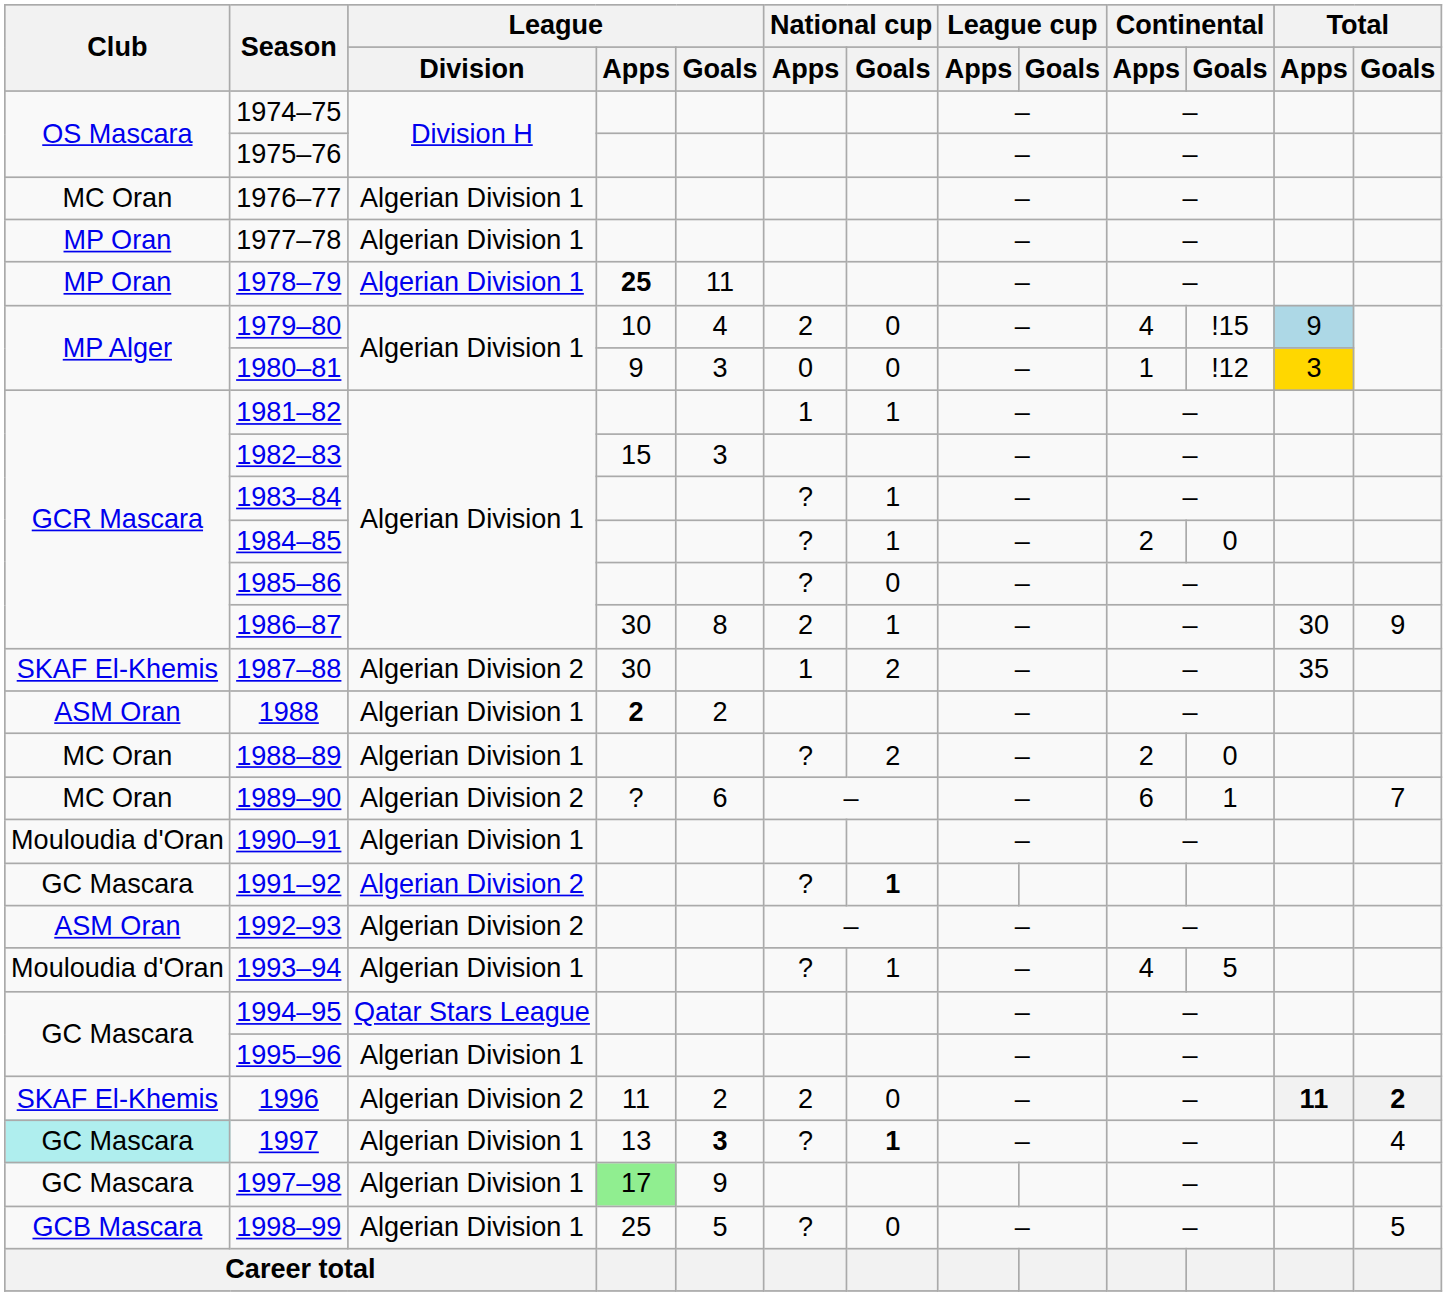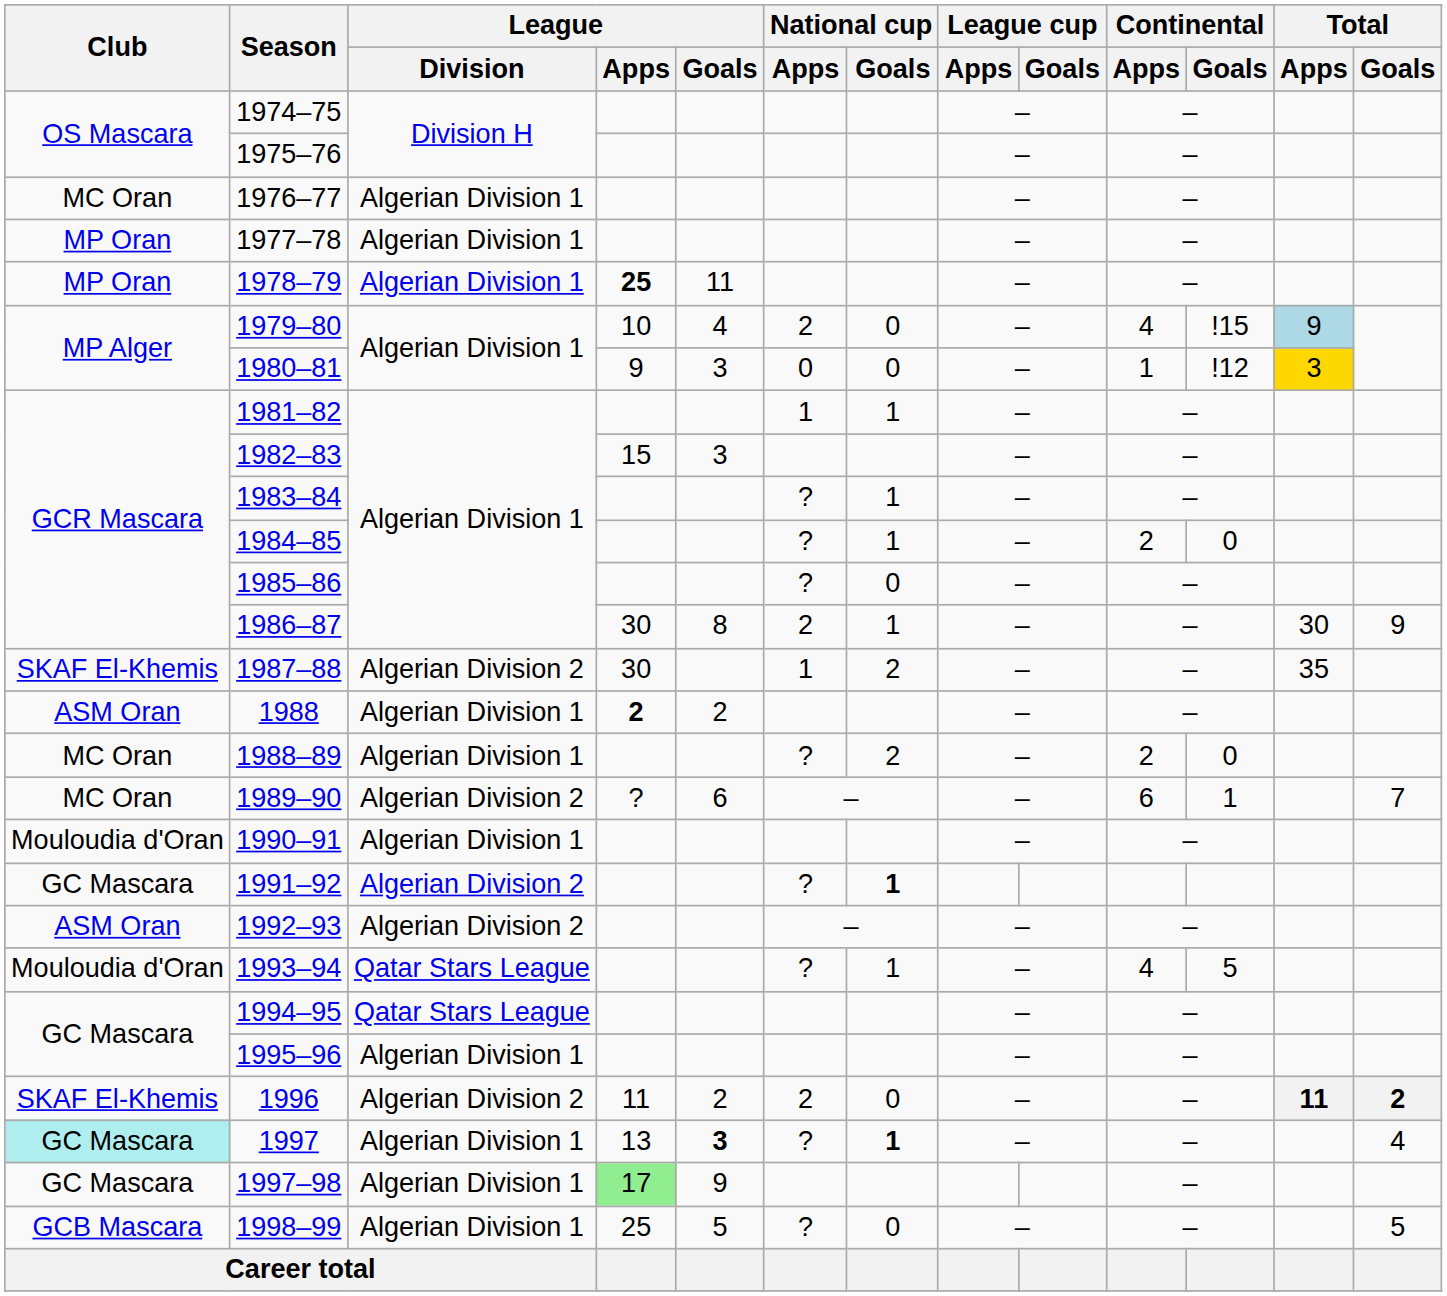 <table class="wikitable" style="text-align:center">
 <tr>
 <th rowspan="2">Club</th>
 <th rowspan="2">Season</th>
 <th colspan="3">League</th>
 <th colspan="2">National cup</th>
 <th colspan="2">League cup</th>
 <th colspan="2">Continental</th>
 <th colspan="2">Total</th>
 </tr>
 <tr>
 <th>Division</th>
 <th>Apps</th>
 <th>Goals</th>
 <th>Apps</th>
 <th>Goals</th>
 <th>Apps</th>
 <th>Goals</th>
 <th>Apps</th>
 <th>Goals</th>
 <th>Apps</th>
 <th>Goals</th>
 </tr>
 <tr>
 <td rowspan="2"><a href='#'>OS Mascara</a></td>
 <td>1974–75</td>
 <td rowspan="2"><a href='#'>Division H</a></td>
 <td></td>
 <td></td>
 <td></td>
 <td></td>
 <td colspan="2">–</td>
 <td colspan="2">–</td>
 <td></td>
 <td></td>
 </tr>
 <tr>
 <td>1975–76</td>
 <td></td>
 <td></td>
 <td></td>
 <td></td>
 <td colspan="2">–</td>
 <td colspan="2">–</td>
 <td></td>
 <td></td>
 </tr>
 <tr>
 <td>MC Oran</td>
 <td>1976–77</td>
 <td>Algerian Division 1</td>
 <td></td>
 <td></td>
 <td></td>
 <td></td>
 <td colspan="2">–</td>
 <td colspan="2">–</td>
 <td></td>
 <td></td>
 </tr>
 <tr>
 <td><a href='#'>MP Oran</a></td>
 <td>1977–78</td>
 <td>Algerian Division 1</td>
 <td></td>
 <td></td>
 <td></td>
 <td></td>
 <td colspan="2">–</td>
 <td colspan="2">–</td>
 <td></td>
 <td></td>
 </tr>
 <tr>
 <td><a href='#'>MP Oran</a></td>
 <td><a href='#'>1978–79</a></td>
 <td><a href='#'>Algerian Division 1</a></td>
 <td><strong>25</strong></td>
 <td>11</td>
 <td></td>
 <td></td>
 <td colspan="2">–</td>
 <td colspan="2">–</td>
 <td></td>
 <td></td>
 </tr>
 <tr>
 <td rowspan="2"><a href='#'>MP Alger</a></td>
 <td><a href='#'>1979–80</a></td>
 <td rowspan="2">Algerian Division 1</td>
 <td>10</td>
 <td>4</td>
 <td>2</td>
 <td>0</td>
 <td colspan="2">–</td>
 <td>4</td>
 <td 4>!15</td>
 <td style="background: lightblue;">9</td>
 </tr>
 <tr>
 <td><a href='#'>1980–81</a></td>
 <td>9</td>
 <td>3</td>
 <td>0</td>
 <td>0</td>
 <td colspan="2">–</td>
 <td>1</td>
 <td 0>!12</td>
 <td style="background: gold;">3</td>
 </tr>
 <tr>
 <td rowspan="6"><a href='#'>GCR Mascara</a></td>
 <td><a href='#'>1981–82</a></td>
 <td rowspan="6">Algerian Division 1</td>
 <td></td>
 <td></td>
 <td>1</td>
 <td>1</td>
 <td colspan="2">–</td>
 <td colspan="2">–</td>
 <td></td>
 <td></td>
 </tr>
 <tr>
 <td><a href='#'>1982–83</a></td>
 <td>15</td>
 <td>3</td>
 <td></td>
 <td></td>
 <td colspan="2">–</td>
 <td colspan="2">–</td>
 <td></td>
 <td></td>
 </tr>
 <tr>
 <td><a href='#'>1983–84</a></td>
 <td></td>
 <td></td>
 <td>?</td>
 <td>1</td>
 <td colspan="2">–</td>
 <td colspan="2">–</td>
 <td></td>
 <td></td>
 </tr>
 <tr>
 <td><a href='#'>1984–85</a></td>
 <td></td>
 <td></td>
 <td>?</td>
 <td>1</td>
 <td colspan="2">–</td>
 <td>2</td>
 <td>0</td>
 <td></td>
 <td></td>
 </tr>
 <tr>
 <td><a href='#'>1985–86</a></td>
 <td></td>
 <td></td>
 <td>?</td>
 <td>0</td>
 <td colspan="2">–</td>
 <td colspan="2">–</td>
 <td></td>
 <td></td>
 </tr>
 <tr>
 <td><a href='#'>1986–87</a></td>
 <td>30</td>
 <td>8</td>
 <td>2</td>
 <td>1</td>
 <td colspan="2">–</td>
 <td colspan="2">–</td>
 <td>30</td>
 <td>9</td>
 </tr>
 <tr>
 <td><a href='#'>SKAF El-Khemis</a></td>
 <td><a href='#'>1987–88</a></td>
 <td>Algerian Division 2</td>
 <td>30</td>
 <td></td>
 <td>1</td>
 <td>2</td>
 <td colspan="2">–</td>
 <td colspan="2">–</td>
 <td>35</td>
 <td></td>
 </tr>
 <tr>
 <td><a href='#'>ASM Oran</a></td>
 <td><a href='#'>1988</a></td>
 <td>Algerian Division 1</td>
 <td><strong>2</strong></td>
 <td>2</td>
 <td></td>
 <td></td>
 <td colspan="2">–</td>
 <td colspan="2">–</td>
 <td></td>
 <td></td>
 </tr>
 <tr>
 <td>MC Oran</td>
 <td><a href='#'>1988–89</a></td>
 <td>Algerian Division 1</td>
 <td></td>
 <td></td>
 <td>?</td>
 <td>2</td>
 <td colspan="2">–</td>
 <td>2</td>
 <td>0</td>
 <td></td>
 <td></td>
 </tr>
 <tr>
 <td>MC Oran</td>
 <td><a href='#'>1989–90</a></td>
 <td>Algerian Division 2</td>
 <td>?</td>
 <td>6</td>
 <td colspan="2">–</td>
 <td colspan="2">–</td>
 <td>6</td>
 <td>1</td>
 <td></td>
 <td>7</td>
 </tr>
 <tr>
 <td>Mouloudia d'Oran</td>
 <td><a href='#'>1990–91</a></td>
 <td>Algerian Division 1</td>
 <td></td>
 <td></td>
 <td></td>
 <td></td>
 <td colspan="2">–</td>
 <td colspan="2">–</td>
 <td></td>
 <td></td>
 </tr>
 <tr>
 <td>GC Mascara</td>
 <td><a href='#'>1991–92</a></td>
 <td><a href='#'>Algerian Division 2</a></td>
 <td></td>
 <td></td>
 <td>?</td>
 <td><strong>1</strong></td>
 <td></td>
 <td></td>
 <td></td>
 <td></td>
 <td></td>
 <td></td>
 </tr>
 <tr>
 <td><a href='#'>ASM Oran</a></td>
 <td><a href='#'>1992–93</a></td>
 <td>Algerian Division 2</td>
 <td></td>
 <td></td>
 <td colspan="2">–</td>
 <td colspan="2">–</td>
 <td colspan="2">–</td>
 <td></td>
 <td></td>
 </tr>
 <tr>
 <td>Mouloudia d'Oran</td>
 <td><a href='#'>1993–94</a></td>
-<td>Algerian Division 1</td>
+<td><a href='#'>Qatar Stars League</a></td>
 <td></td>
 <td></td>
 <td>?</td>
 <td>1</td>
 <td colspan="2">–</td>
 <td>4</td>
 <td>5</td>
 <td></td>
 <td></td>
 </tr>
 <tr>
 <td rowspan="2">GC Mascara</td>
 <td><a href='#'>1994–95</a></td>
 <td><a href='#'>Qatar Stars League</a></td>
 <td></td>
 <td></td>
 <td></td>
 <td></td>
 <td colspan="2">–</td>
 <td colspan="2">–</td>
 <td></td>
 <td></td>
 </tr>
 <tr>
 <td><a href='#'>1995–96</a></td>
 <td>Algerian Division 1</td>
 <td></td>
 <td></td>
 <td></td>
 <td></td>
 <td colspan="2">–</td>
 <td colspan="2">–</td>
 <td></td>
 <td></td>
 </tr>
 <tr>
 <td><a href='#'>SKAF El-Khemis</a></td>
 <td><a href='#'>1996</a></td>
 <td>Algerian Division 2</td>
 <td>11</td>
 <td>2</td>
 <td>2</td>
 <td>0</td>
 <td colspan="2">–</td>
 <td colspan="2">–</td>
 <th>11</th>
 <th>2</th>
 </tr>
 <tr>
 <td style="background: paleturquoise;">GC Mascara</td>
 <td><a href='#'>1997</a></td>
 <td>Algerian Division 1</td>
 <td>13</td>
 <td><strong>3</strong></td>
 <td>?</td>
 <td><strong>1</strong></td>
 <td colspan="2">–</td>
 <td colspan="2">–</td>
 <td></td>
 <td>4</td>
 </tr>
 <tr>
 <td>GC Mascara</td>
 <td><a href='#'>1997–98</a></td>
 <td>Algerian Division 1</td>
 <td style="background: lightgreen;">17</td>
 <td>9</td>
 <td></td>
 <td></td>
 <td></td>
 <td></td>
 <td colspan="2">–</td>
 <td></td>
 <td></td>
 </tr>
 <tr>
 <td><a href='#'>GCB Mascara</a></td>
 <td><a href='#'>1998–99</a></td>
 <td>Algerian Division 1</td>
 <td>25</td>
 <td>5</td>
 <td>?</td>
 <td>0</td>
 <td colspan="2">–</td>
 <td colspan="2">–</td>
 <td></td>
 <td>5</td>
 </tr>
 <tr>
 <th colspan="3">Career total</th>
 <th></th>
 <th></th>
 <th></th>
 <th></th>
 <th></th>
 <th></th>
 <th></th>
 <th></th>
 <th></th>
 <th></th>
 </tr>
 </table>
